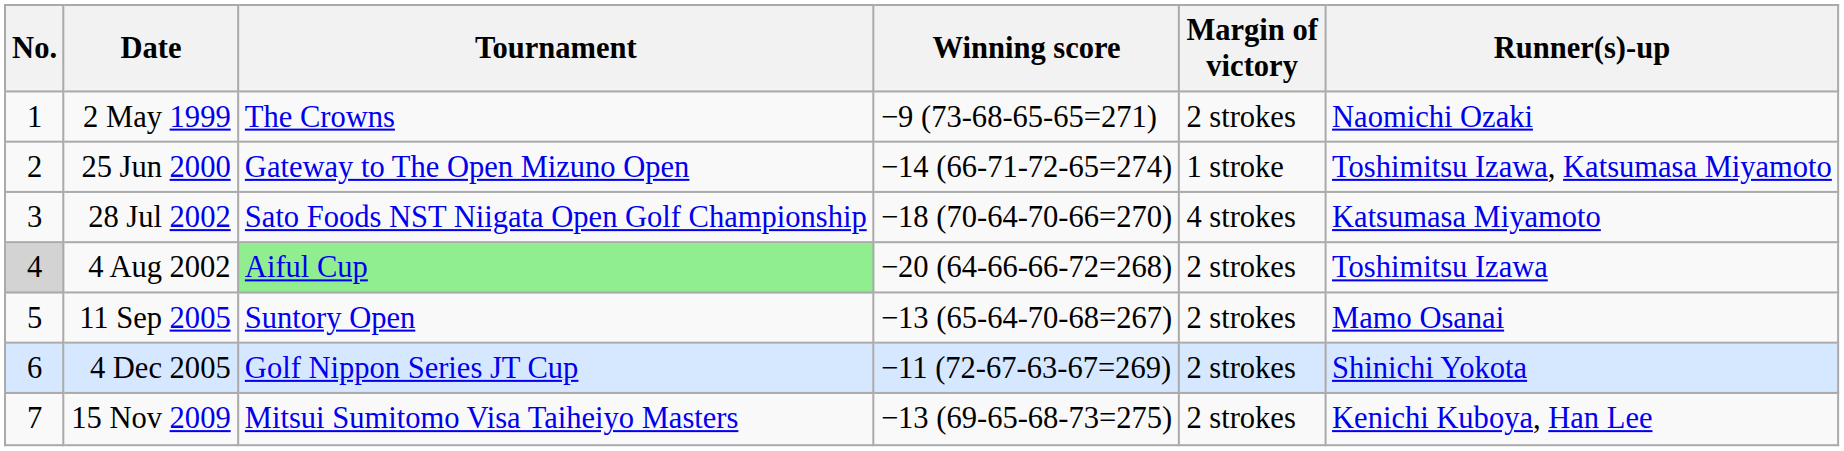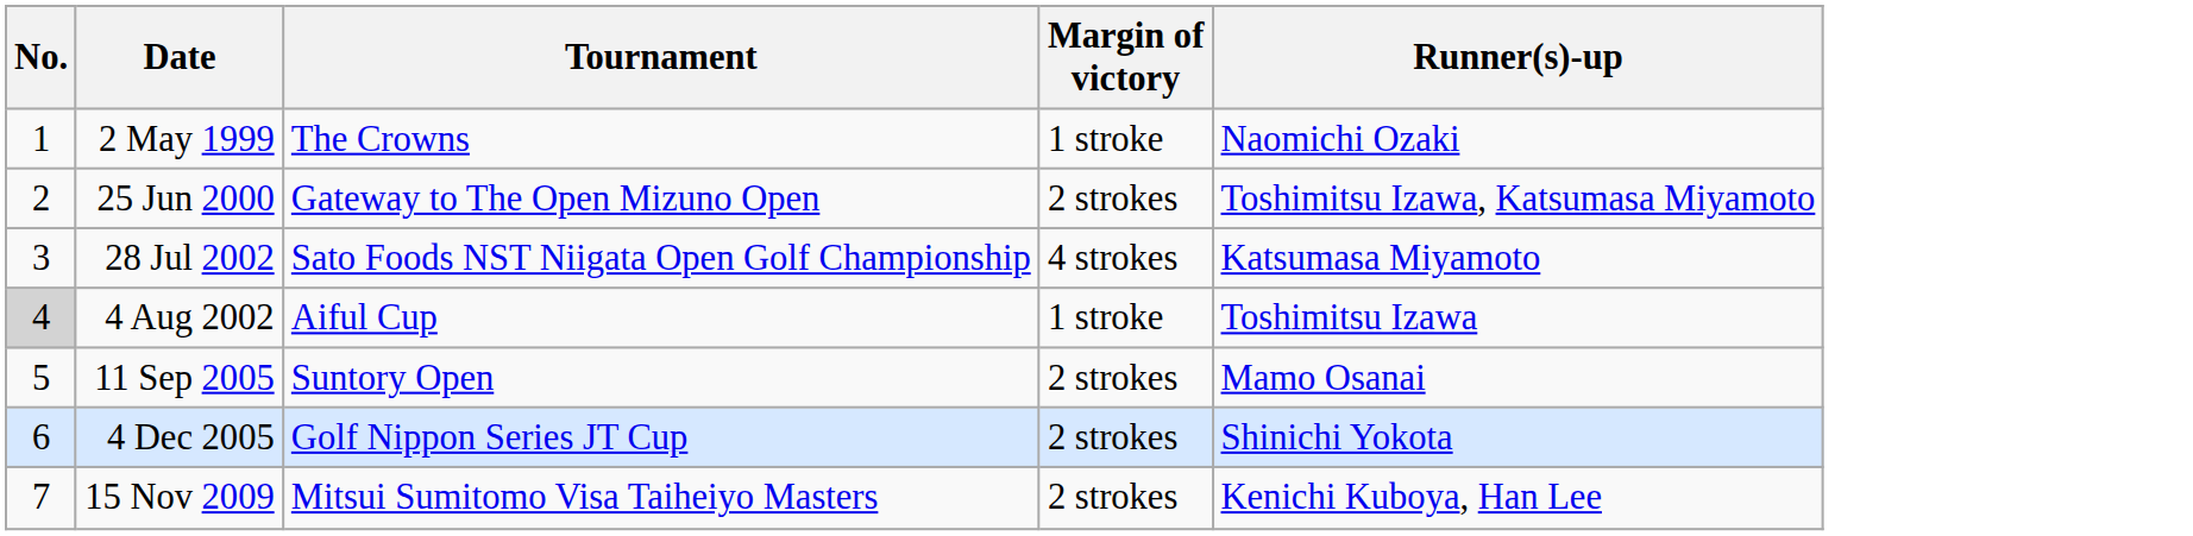 <table class="wikitable" style="font-size:95%;">
 <tr>
 <th>No.</th>
 <th>Date</th>
 <th>Tournament</th>
-<th>Winning score</th>
 <th>Margin of<br>victory</th>
 <th>Runner(s)-up</th>
 </tr>
 <tr>
 <td align=center>1</td>
 <td align=right>2 May <a href='#'>1999</a></td>
 <td><a href='#'>The Crowns</a></td>
-<td>−9 (73-68-65-65=271)</td>
-<td>2 strokes</td>
+<td>1 stroke</td>
 <td> <a href='#'>Naomichi Ozaki</a></td>
 </tr>
 <tr>
 <td align=center>2</td>
 <td align=right>25 Jun <a href='#'>2000</a></td>
 <td><a href='#'>Gateway to The Open Mizuno Open</a></td>
-<td>−14 (66-71-72-65=274)</td>
-<td>1 stroke</td>
+<td>2 strokes</td>
 <td> <a href='#'>Toshimitsu Izawa</a>,  <a href='#'>Katsumasa Miyamoto</a></td>
 </tr>
 <tr>
 <td align=center>3</td>
 <td align=right>28 Jul <a href='#'>2002</a></td>
 <td><a href='#'>Sato Foods NST Niigata Open Golf Championship</a></td>
-<td>−18 (70-64-70-66=270)</td>
 <td>4 strokes</td>
 <td> <a href='#'>Katsumasa Miyamoto</a></td>
 </tr>
 <tr>
 <td align=center style="background: lightgrey;">4</td>
 <td align=right>4 Aug 2002</td>
-<td style="background: lightgreen;"><a href='#'>Aiful Cup</a></td>
-<td>−20 (64-66-66-72=268)</td>
-<td>2 strokes</td>
+<td><a href='#'>Aiful Cup</a></td>
+<td>1 stroke</td>
 <td> <a href='#'>Toshimitsu Izawa</a></td>
 </tr>
 <tr>
 <td align=center>5</td>
 <td align=right>11 Sep <a href='#'>2005</a></td>
 <td><a href='#'>Suntory Open</a></td>
-<td>−13 (65-64-70-68=267)</td>
 <td>2 strokes</td>
 <td> <a href='#'>Mamo Osanai</a></td>
 </tr>
 <tr style="background:#D6E8FF;">
 <td align=center>6</td>
 <td align=right>4 Dec 2005</td>
 <td><a href='#'>Golf Nippon Series JT Cup</a></td>
-<td>−11 (72-67-63-67=269)</td>
 <td>2 strokes</td>
 <td> <a href='#'>Shinichi Yokota</a></td>
 </tr>
 <tr>
 <td align=center>7</td>
 <td align=right>15 Nov <a href='#'>2009</a></td>
 <td><a href='#'>Mitsui Sumitomo Visa Taiheiyo Masters</a></td>
-<td>−13 (69-65-68-73=275)</td>
 <td>2 strokes</td>
 <td> <a href='#'>Kenichi Kuboya</a>,  <a href='#'>Han Lee</a></td>
 </tr>
 </table>
